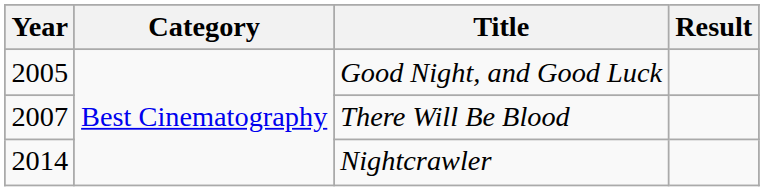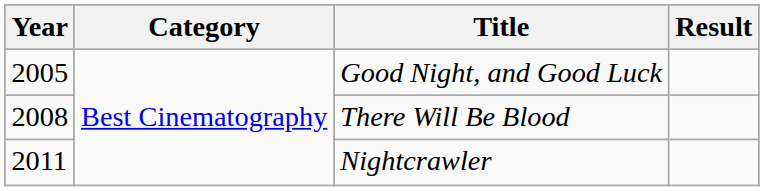 <table class="wikitable">
 <tr>
 <th>Year</th>
 <th>Category</th>
 <th>Title</th>
 <th>Result</th>
 </tr>
 <tr>
 <td>2005</td>
 <td rowspan=3><a href='#'>Best Cinematography</a></td>
 <td><em>Good Night, and Good Luck</em></td>
 <td></td>
 </tr>
 <tr>
-<td>2007</td>
+<td>2008</td>
 <td><em>There Will Be Blood</em></td>
 <td></td>
 </tr>
 <tr>
-<td>2014</td>
+<td>2011</td>
 <td><em>Nightcrawler</em></td>
 <td></td>
 </tr>
 </table>
